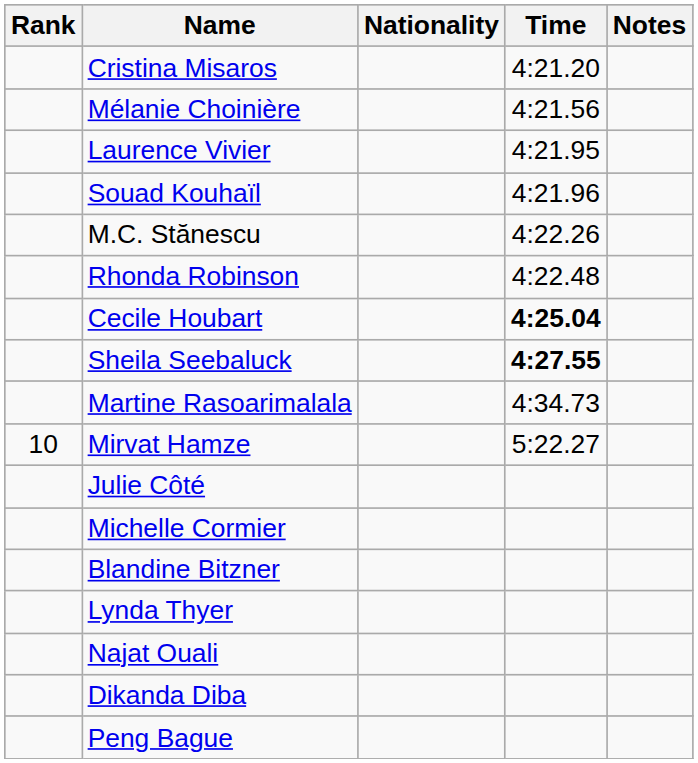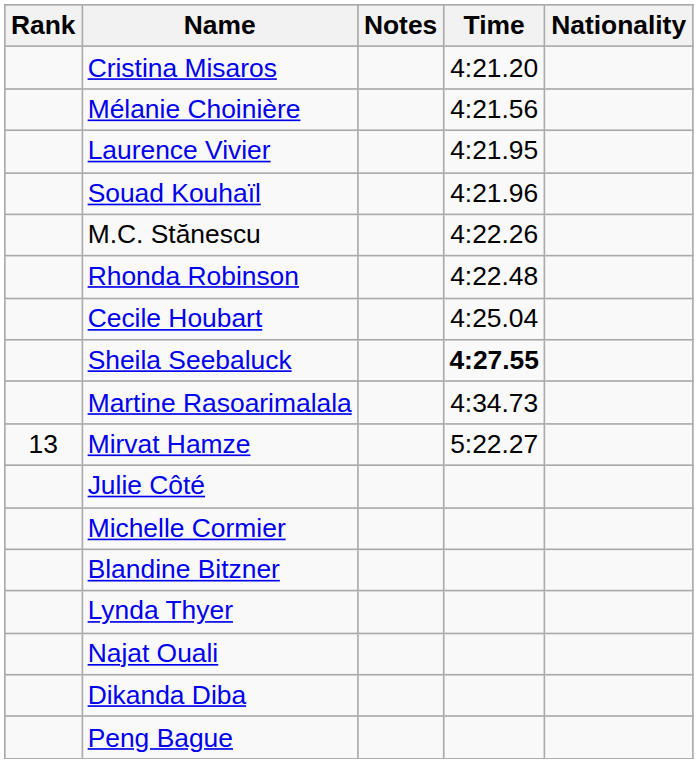 <table class="wikitable sortable" style="text-align:center">
 <tr>
 <th>Rank</th>
 <th>Name</th>
+<th>Notes</th>
+<th>Time</th>
 <th>Nationality</th>
-<th>Time</th>
-<th>Notes</th>
 </tr>
 <tr>
 <td></td>
 <td align=left><a href='#'>Cristina Misaros</a></td>
+<td></td>
+<td>4:21.20</td>
 <td align=left></td>
-<td>4:21.20</td>
-<td></td>
 </tr>
 <tr>
 <td></td>
 <td align=left><a href='#'>Mélanie Choinière</a></td>
+<td></td>
+<td>4:21.56</td>
 <td align=left></td>
-<td>4:21.56</td>
-<td></td>
 </tr>
 <tr>
 <td></td>
 <td align=left><a href='#'>Laurence Vivier</a></td>
+<td></td>
+<td>4:21.95</td>
 <td align=left></td>
-<td>4:21.95</td>
-<td></td>
 </tr>
 <tr>
 <td></td>
 <td align=left><a href='#'>Souad Kouhaïl</a></td>
+<td></td>
+<td>4:21.96</td>
 <td align=left></td>
-<td>4:21.96</td>
-<td></td>
 </tr>
 <tr>
 <td></td>
 <td align=left>M.C. Stănescu</td>
+<td></td>
+<td>4:22.26</td>
 <td align=left></td>
-<td>4:22.26</td>
-<td></td>
 </tr>
 <tr>
 <td></td>
 <td align=left><a href='#'>Rhonda Robinson</a></td>
+<td></td>
+<td>4:22.48</td>
 <td align=left></td>
-<td>4:22.48</td>
-<td></td>
 </tr>
 <tr>
 <td></td>
 <td align=left><a href='#'>Cecile Houbart</a></td>
+<td></td>
+<td>4:25.04</td>
 <td align=left></td>
-<td><strong>4:25.04</strong></td>
-<td></td>
 </tr>
 <tr>
 <td></td>
 <td align=left><a href='#'>Sheila Seebaluck</a></td>
+<td></td>
+<td><strong>4:27.55</strong></td>
 <td align=left></td>
-<td><strong>4:27.55</strong></td>
-<td></td>
 </tr>
 <tr>
 <td></td>
 <td align=left><a href='#'>Martine Rasoarimalala</a></td>
+<td></td>
+<td>4:34.73</td>
 <td align=left></td>
-<td>4:34.73</td>
-<td></td>
 </tr>
 <tr>
-<td>10</td>
+<td>13</td>
 <td align=left><a href='#'>Mirvat Hamze</a></td>
+<td></td>
+<td>5:22.27</td>
 <td align=left></td>
-<td>5:22.27</td>
-<td></td>
 </tr>
 <tr>
 <td></td>
 <td align=left><a href='#'>Julie Côté</a></td>
-<td align=left></td>
 <td></td>
 <td></td>
+<td align=left></td>
 </tr>
 <tr>
 <td></td>
 <td align=left><a href='#'>Michelle Cormier</a></td>
-<td align=left></td>
 <td></td>
 <td></td>
+<td align=left></td>
 </tr>
 <tr>
 <td></td>
 <td align=left><a href='#'>Blandine Bitzner</a></td>
-<td align=left></td>
 <td></td>
 <td></td>
+<td align=left></td>
 </tr>
 <tr>
 <td></td>
 <td align=left><a href='#'>Lynda Thyer</a></td>
-<td align=left></td>
 <td></td>
 <td></td>
+<td align=left></td>
 </tr>
 <tr>
 <td></td>
 <td align=left><a href='#'>Najat Ouali</a></td>
-<td align=left></td>
 <td></td>
 <td></td>
+<td align=left></td>
 </tr>
 <tr>
 <td></td>
 <td align=left><a href='#'>Dikanda Diba</a></td>
-<td align=left></td>
 <td></td>
 <td></td>
+<td align=left></td>
 </tr>
 <tr>
 <td></td>
 <td align=left><a href='#'>Peng Bague</a></td>
-<td align=left></td>
 <td></td>
 <td></td>
+<td align=left></td>
 </tr>
 </table>
